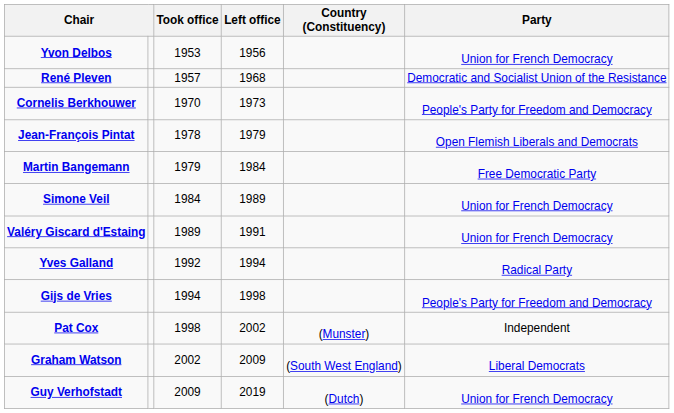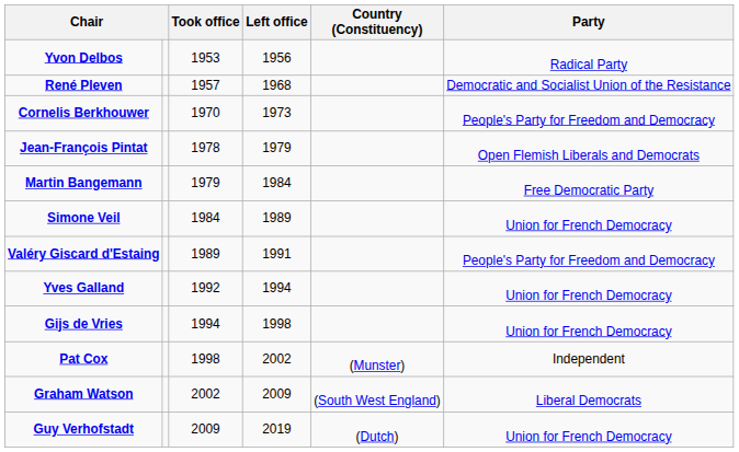 <table class="wikitable" style="text-align:center">
 <tr>
 <th colspan=2>Chair</th>
 <th>Took office</th>
 <th>Left office</th>
 <th>Country<br>(Constituency)</th>
 <th>Party</th>
 </tr>
 <tr>
 <td><strong><a href='#'>Yvon Delbos</a></strong></td>
 <td></td>
 <td>1953</td>
 <td>1956</td>
 <td></td>
-<td><br><a href='#'>Union for French Democracy</a></td>
+<td><br><a href='#'>Radical Party</a></td>
 </tr>
 <tr>
 <td><strong><a href='#'>René Pleven</a></strong></td>
 <td></td>
 <td>1957</td>
 <td>1968</td>
 <td></td>
 <td><a href='#'>Democratic and Socialist Union of the Resistance</a></td>
 </tr>
 <tr>
 <td><strong><a href='#'>Cornelis Berkhouwer</a></strong></td>
 <td></td>
 <td>1970</td>
 <td>1973</td>
 <td></td>
 <td><br><a href='#'>People's Party for Freedom and Democracy</a></td>
 </tr>
 <tr>
 <td><strong><a href='#'>Jean-François Pintat</a></strong></td>
 <td></td>
 <td>1978</td>
 <td>1979</td>
 <td></td>
 <td><br><a href='#'>Open Flemish Liberals and Democrats</a></td>
 </tr>
 <tr>
 <td><strong><a href='#'>Martin Bangemann</a></strong></td>
 <td></td>
 <td>1979</td>
 <td>1984</td>
 <td></td>
 <td><br><a href='#'>Free Democratic Party</a></td>
 </tr>
 <tr>
 <td><strong><a href='#'>Simone Veil</a></strong></td>
 <td></td>
 <td>1984</td>
 <td>1989</td>
 <td></td>
 <td><br><a href='#'>Union for French Democracy</a></td>
 </tr>
 <tr>
 <td><strong><a href='#'>Valéry Giscard d'Estaing</a></strong></td>
 <td></td>
 <td>1989</td>
 <td>1991</td>
 <td></td>
-<td><br><a href='#'>Union for French Democracy</a></td>
+<td><br><a href='#'>People's Party for Freedom and Democracy</a></td>
 </tr>
 <tr>
 <td><strong><a href='#'>Yves Galland</a></strong></td>
 <td></td>
 <td>1992</td>
 <td>1994</td>
 <td></td>
-<td><br><a href='#'>Radical Party</a></td>
+<td><br><a href='#'>Union for French Democracy</a></td>
 </tr>
 <tr>
 <td><strong><a href='#'>Gijs de Vries</a></strong></td>
 <td></td>
 <td>1994</td>
 <td>1998</td>
 <td></td>
-<td><br><a href='#'>People's Party for Freedom and Democracy</a></td>
+<td><br><a href='#'>Union for French Democracy</a></td>
 </tr>
 <tr>
 <td><strong><a href='#'>Pat Cox</a></strong></td>
 <td></td>
 <td>1998</td>
 <td>2002</td>
 <td><br>(<a href='#'>Munster</a>)</td>
 <td>Independent</td>
 </tr>
 <tr>
 <td><strong><a href='#'>Graham Watson</a></strong></td>
 <td></td>
 <td>2002</td>
 <td>2009</td>
 <td><br>(<a href='#'>South West England</a>)</td>
 <td><br><a href='#'>Liberal Democrats</a></td>
 </tr>
 <tr>
 <td><strong><a href='#'>Guy Verhofstadt</a></strong></td>
 <td></td>
 <td>2009</td>
 <td>2019</td>
 <td><br>(<a href='#'>Dutch</a>)</td>
 <td><br><a href='#'>Union for French Democracy</a></td>
 </tr>
 </table>
